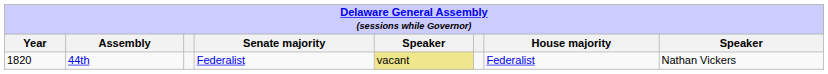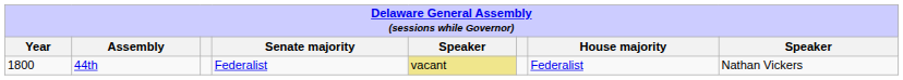 <table class=wikitable style="width: 94%" style="text-align: center;" align="center">
 <tr bgcolor=#cccccc>
 <th colspan=12 style="background: #ccccff;"><strong><a href='#'>Delaware General Assembly</a></strong> <br> <small> <em>(sessions while Governor)</em></small></th>
 </tr>
 <tr>
 <th><strong>Year</strong></th>
 <th><strong>Assembly</strong></th>
 <th></th>
 <th><strong>Senate majority</strong></th>
 <th><strong>Speaker</strong></th>
 <th></th>
 <th><strong>House majority</strong></th>
 <th><strong>Speaker</strong></th>
 </tr>
 <tr>
-<td>1820</td>
+<td>1800</td>
 <td><a href='#'>44th</a></td>
 <td></td>
 <td><a href='#'>Federalist</a></td>
 <td style="background: khaki;">vacant</td>
 <td></td>
 <td><a href='#'>Federalist</a></td>
 <td>Nathan Vickers</td>
 </tr>
 </table>
